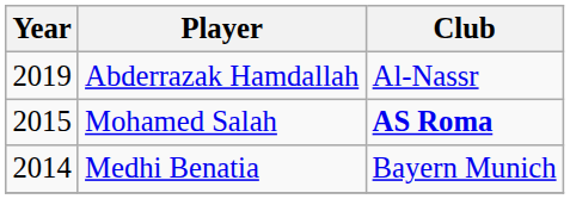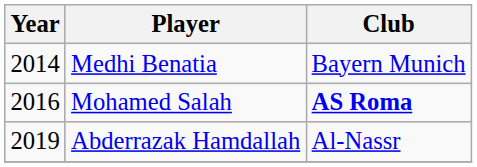 <table class="wikitable">
 <tr>
 <th>Year</th>
 <th>Player</th>
 <th>Club</th>
 </tr>
 <tr>
+<td>2014</td>
+<td> <a href='#'>Medhi Benatia</a></td>
+<td> <a href='#'>Bayern Munich</a></td>
+</tr>
+<tr>
+<td>2016</td>
+<td> <a href='#'>Mohamed Salah</a></td>
+<td><strong> <a href='#'>AS Roma</a></strong></td>
+</tr>
+<tr>
 <td>2019</td>
 <td> <a href='#'>Abderrazak Hamdallah</a></td>
 <td> <a href='#'>Al-Nassr</a></td>
 </tr>
 <tr>
-<td>2015</td>
-<td> <a href='#'>Mohamed Salah</a></td>
-<td><strong> <a href='#'>AS Roma</a></strong></td>
-</tr>
-<tr>
-<td>2014</td>
-<td> <a href='#'>Medhi Benatia</a></td>
-<td> <a href='#'>Bayern Munich</a></td>
-</tr>
-<tr>
 </tr>
 </table>
